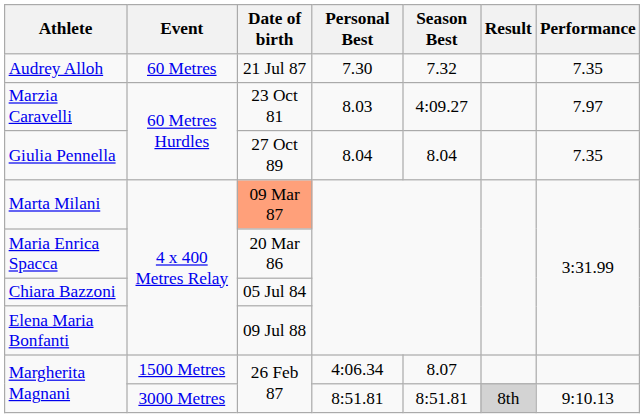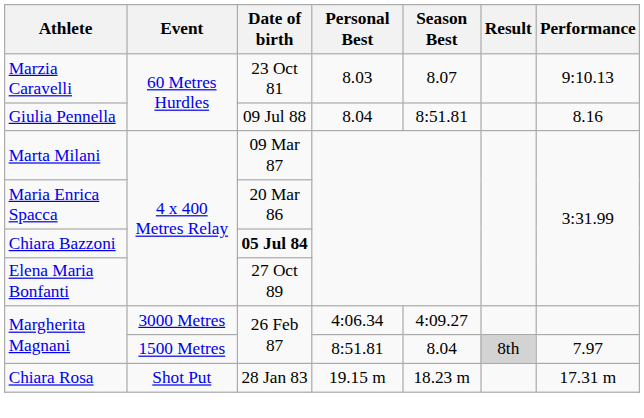 <table class="wikitable" width=60% style="font-size:90%; text-align:center;">
 <tr>
 <th>Athlete</th>
 <th>Event</th>
 <th>Date of birth</th>
 <th>Personal Best</th>
 <th>Season Best</th>
 <th>Result</th>
 <th>Performance</th>
 </tr>
 <tr>
-<td align=left><a href='#'>Audrey Alloh</a></td>
-<td><a href='#'>60 Metres</a></td>
-<td>21 Jul 87</td>
-<td>7.30</td>
-<td>7.32</td>
-<td></td>
-<td>7.35</td>
-</tr>
-<tr>
 <td align=left><a href='#'>Marzia Caravelli</a></td>
 <td rowspan=2><a href='#'>60 Metres Hurdles</a></td>
 <td>23 Oct 81</td>
 <td>8.03</td>
-<td>4:09.27</td>
+<td>8.07</td>
 <td></td>
-<td>7.97  </td>
+<td>9:10.13</td>
 </tr>
 <tr>
 <td align=left><a href='#'>Giulia Pennella</a></td>
-<td>27 Oct 89</td>
+<td>09 Jul 88</td>
 <td>8.04</td>
-<td>8.04</td>
+<td>8:51.81</td>
 <td></td>
-<td>7.35</td>
+<td>8.16</td>
 </tr>
 <tr>
 <td align=left><a href='#'>Marta Milani</a></td>
 <td rowspan=4><a href='#'>4 x 400 Metres Relay</a></td>
-<td style="background: lightsalmon;">09 Mar 87</td>
+<td>09 Mar 87</td>
 <td colspan=2 rowspan=4></td>
 <td rowspan=4></td>
 <td rowspan=4>3:31.99  </td>
 </tr>
 <tr>
 <td align=left><a href='#'>Maria Enrica Spacca</a></td>
 <td>20 Mar 86</td>
 </tr>
 <tr>
 <td align=left><a href='#'>Chiara Bazzoni</a></td>
-<td>05 Jul 84</td>
+<td><strong>05 Jul 84</strong></td>
 </tr>
 <tr>
 <td align=left><a href='#'>Elena Maria Bonfanti</a></td>
-<td>09 Jul 88</td>
+<td>27 Oct 89</td>
 </tr>
 <tr>
 <td align=left rowspan=2><a href='#'>Margherita Magnani</a></td>
-<td><a href='#'>1500 Metres</a></td>
+<td><a href='#'>3000 Metres</a></td>
 <td rowspan=2>26 Feb 87</td>
 <td>4:06.34</td>
-<td>8.07</td>
+<td>4:09.27</td>
 <td></td>
 <td></td>
 </tr>
 <tr>
-<td><a href='#'>3000 Metres</a></td>
+<td><a href='#'>1500 Metres</a></td>
 <td>8:51.81</td>
-<td>8:51.81</td>
+<td>8.04</td>
 <td style="background: lightgrey;">8th</td>
-<td>9:10.13</td>
+<td>7.97  </td>
+</tr>
+<tr>
+<td align=left><a href='#'>Chiara Rosa</a></td>
+<td><a href='#'>Shot Put</a></td>
+<td>28 Jan 83</td>
+<td>19.15 m</td>
+<td>18.23 m</td>
+<td></td>
+<td>17.31 m</td>
 </tr>
 </table>
